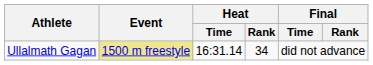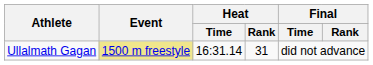 <table class=wikitable style="font-size:90%">
 <tr>
 <th rowspan="2">Athlete</th>
 <th rowspan="2">Event</th>
 <th colspan="2">Heat</th>
 <th colspan="2">Final</th>
 </tr>
 <tr style="font-size:95%">
 <th>Time</th>
 <th>Rank</th>
 <th>Time</th>
 <th>Rank</th>
 </tr>
 <tr align=center>
 <td align=left><a href='#'>Ullalmath Gagan</a></td>
 <td align=left style="background: khaki;"><a href='#'>1500 m freestyle</a></td>
 <td>16:31.14</td>
-<td>34</td>
+<td>31</td>
 <td colspan=2>did not advance</td>
 </tr>
 </table>
